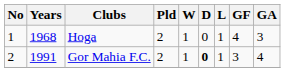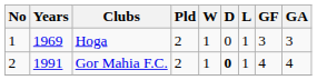 <table class = "wikitable">
 <tr>
 <th>No</th>
 <th>Years</th>
 <th>Clubs</th>
 <th>Pld</th>
 <th>W</th>
 <th>D</th>
 <th>L</th>
 <th>GF</th>
 <th>GA</th>
 </tr>
 <tr>
 <td>1</td>
-<td><a href='#'>1968</a></td>
+<td><a href='#'>1969</a></td>
 <td><a href='#'>Hoga</a></td>
 <td>2</td>
 <td>1</td>
 <td>0</td>
 <td>1</td>
-<td>4</td>
+<td>3</td>
 <td>3</td>
 </tr>
 <tr>
 <td>2</td>
 <td><a href='#'>1991</a></td>
 <td><a href='#'>Gor Mahia F.C.</a></td>
 <td>2</td>
 <td>1</td>
 <td><strong>0</strong></td>
 <td>1</td>
-<td>3</td>
+<td>4</td>
 <td>4</td>
 </tr>
 <tr>
 </tr>
 </table>
